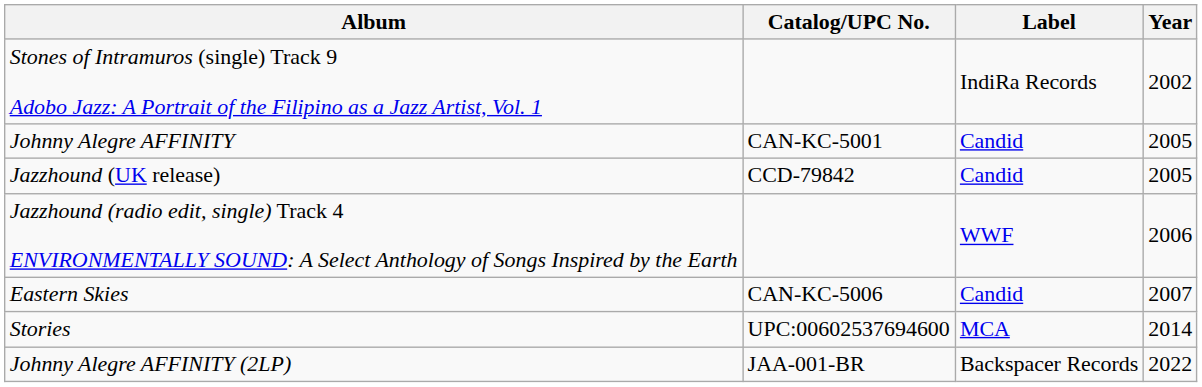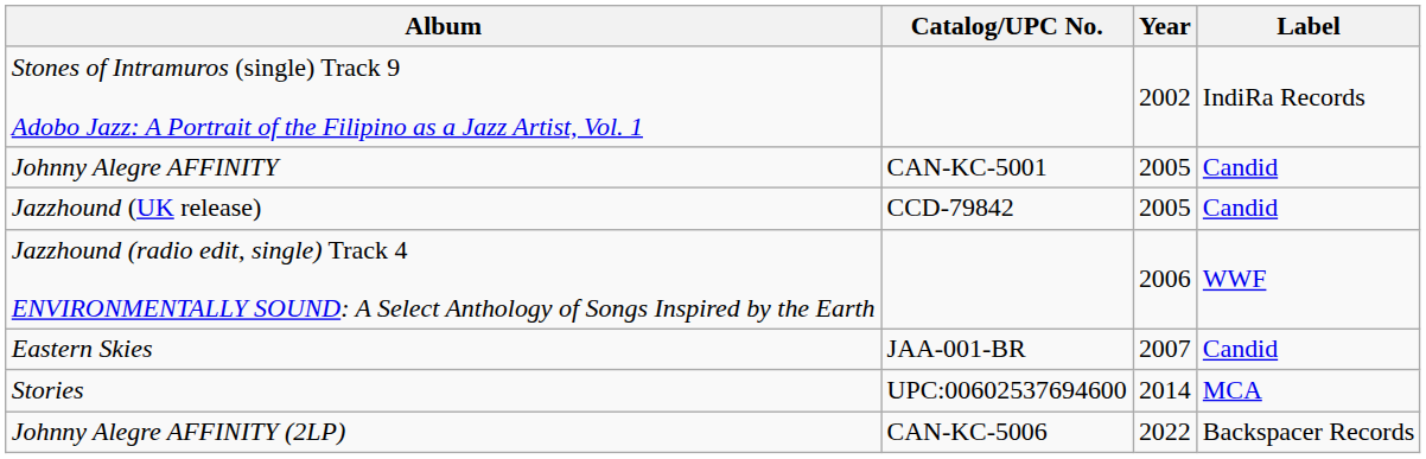 <table class="wikitable sortable">
 <tr>
 <th>Album</th>
 <th>Catalog/UPC No.</th>
+<th>Year</th>
 <th>Label</th>
-<th>Year</th>
 </tr>
 <tr>
 <td><em>Stones of Intramuros</em> (single) Track 9<br><br><em><a href='#'>Adobo Jazz: A Portrait of the Filipino as a Jazz Artist, Vol. 1</a></em></td>
 <td></td>
+<td>2002</td>
 <td>IndiRa Records</td>
-<td>2002</td>
 </tr>
 <tr>
 <td><em>Johnny Alegre AFFINITY</em></td>
 <td>CAN-KC-5001</td>
+<td>2005</td>
 <td><a href='#'>Candid</a></td>
-<td>2005</td>
 </tr>
 <tr>
 <td><em>Jazzhound</em> (<a href='#'>UK</a> release)</td>
 <td>CCD-79842</td>
+<td>2005</td>
 <td><a href='#'>Candid</a></td>
-<td>2005</td>
 </tr>
 <tr>
 <td><em>Jazzhound (radio edit, single)</em> Track 4<br><br><em><a href='#'>ENVIRONMENTALLY SOUND</a>: A Select Anthology of Songs Inspired by the Earth</em></td>
 <td></td>
+<td>2006</td>
 <td><a href='#'>WWF</a></td>
-<td>2006</td>
 </tr>
 <tr>
 <td><em>Eastern Skies</em></td>
-<td>CAN-KC-5006</td>
+<td>JAA-001-BR</td>
+<td>2007</td>
 <td><a href='#'>Candid</a></td>
-<td>2007</td>
 </tr>
 <tr>
 <td><em>Stories</em></td>
 <td>UPC:00602537694600</td>
+<td>2014</td>
 <td><a href='#'>MCA</a></td>
-<td>2014</td>
 </tr>
 <tr>
 <td><em>Johnny Alegre AFFINITY (2LP)</em></td>
-<td>JAA-001-BR</td>
+<td>CAN-KC-5006</td>
+<td>2022</td>
 <td>Backspacer Records</td>
-<td>2022</td>
 </tr>
 </table>
